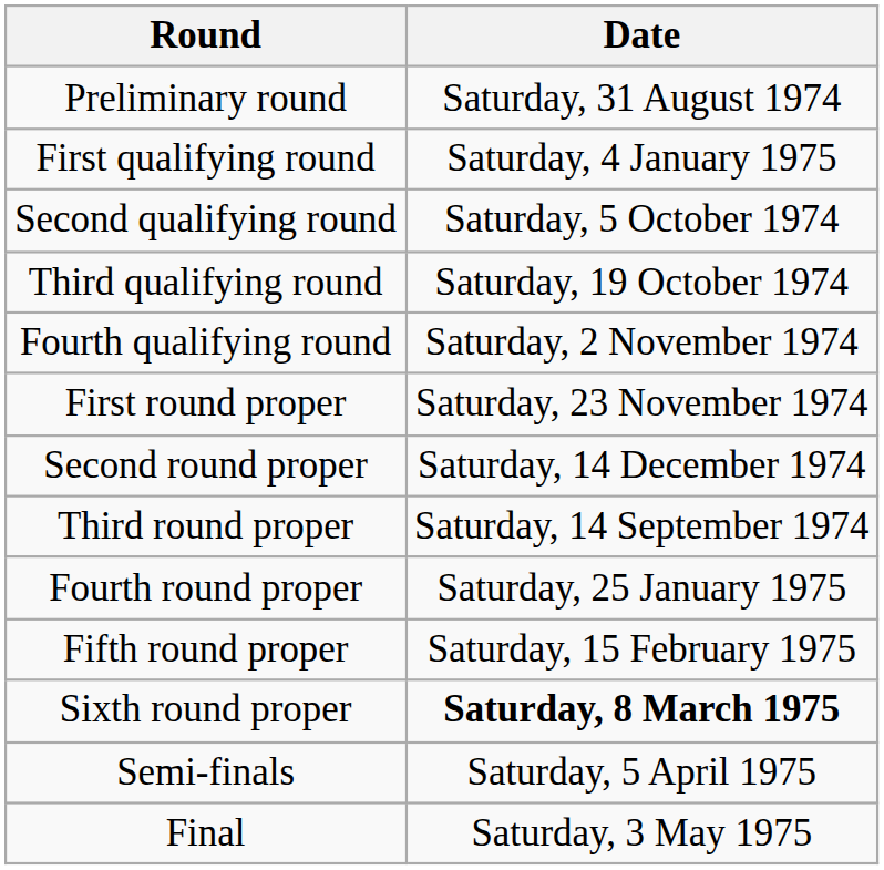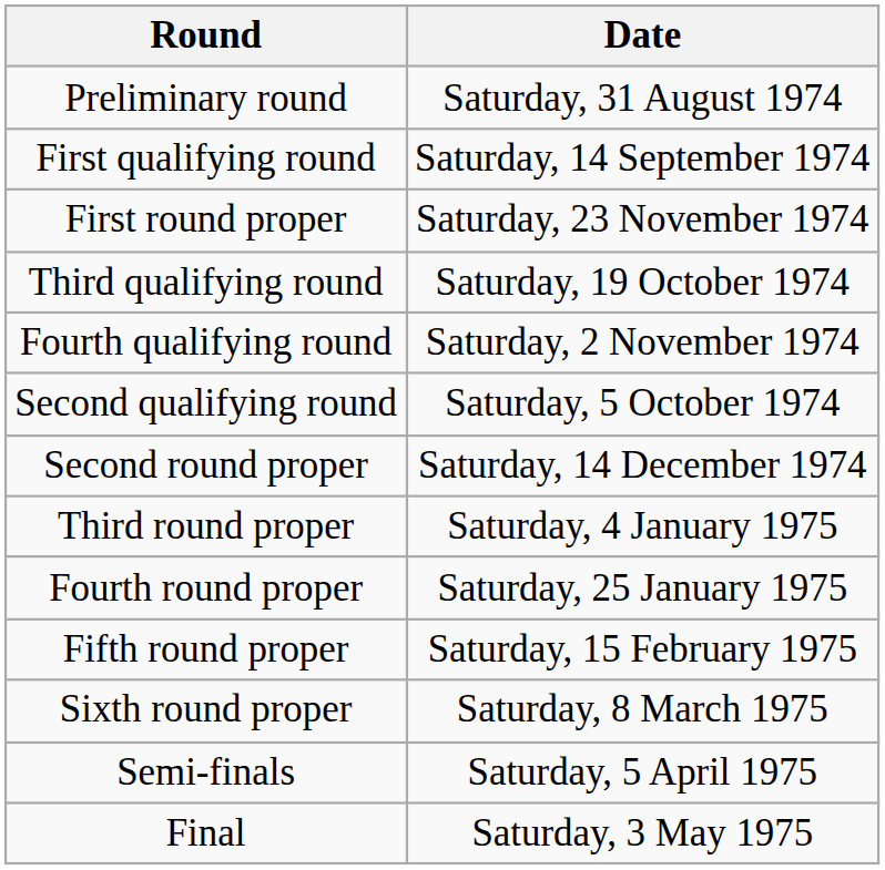 <table class="wikitable" style="text-align: center">
 <tr>
 <th>Round</th>
 <th>Date</th>
 </tr>
 <tr>
 <td>Preliminary round</td>
 <td>Saturday, 31 August 1974</td>
 </tr>
 <tr>
 <td>First qualifying round</td>
-<td>Saturday, 4 January 1975</td>
+<td>Saturday, 14 September 1974</td>
 </tr>
 <tr>
-<td>Second qualifying round</td>
-<td>Saturday, 5 October 1974</td>
+<td>First round proper</td>
+<td>Saturday, 23 November 1974</td>
 </tr>
 <tr>
 <td>Third qualifying round</td>
 <td>Saturday, 19 October 1974</td>
 </tr>
 <tr>
 <td>Fourth qualifying round</td>
 <td>Saturday, 2 November 1974</td>
 </tr>
 <tr>
-<td>First round proper</td>
-<td>Saturday, 23 November 1974</td>
+<td>Second qualifying round</td>
+<td>Saturday, 5 October 1974</td>
 </tr>
 <tr>
 <td>Second round proper</td>
 <td>Saturday, 14 December 1974</td>
 </tr>
 <tr>
 <td>Third round proper</td>
-<td>Saturday, 14 September 1974</td>
+<td>Saturday, 4 January 1975</td>
 </tr>
 <tr>
 <td>Fourth round proper</td>
 <td>Saturday, 25 January 1975</td>
 </tr>
 <tr>
 <td>Fifth round proper</td>
 <td>Saturday, 15 February 1975</td>
 </tr>
 <tr>
 <td>Sixth round proper</td>
-<td><strong>Saturday, 8 March 1975</strong></td>
+<td>Saturday, 8 March 1975</td>
 </tr>
 <tr>
 <td>Semi-finals</td>
 <td>Saturday, 5 April 1975</td>
 </tr>
 <tr>
 <td>Final</td>
 <td>Saturday, 3 May 1975</td>
 </tr>
 </table>
